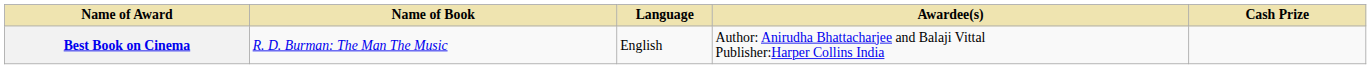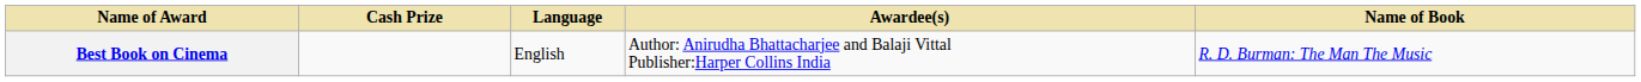 <table class="wikitable plainrowheaders" style="width:100%;">
 <tr style="background-color:#F4F4F4">
 <th scope="col" style="background-color:#EFE4B0;width:18%;">Name of Award</th>
-<th scope="col" style="background-color:#EFE4B0;width:27%;">Name of Book</th>
+<th scope="col" style="background-color:#EFE4B0;width:13%;">Cash Prize</th>
 <th scope="col" style="background-color:#EFE4B0;width:7%;">Language</th>
 <th scope="col" style="background-color:#EFE4B0;width:35%;">Awardee(s)</th>
-<th scope="col" style="background-color:#EFE4B0;width:13%;">Cash Prize</th>
+<th scope="col" style="background-color:#EFE4B0;width:27%;">Name of Book</th>
 </tr>
 <tr>
 <th scope="row"><a href='#'>Best Book on Cinema</a></th>
-<td><em><a href='#'>R. D. Burman: The Man The Music</a></em></td>
+<td></td>
 <td>English</td>
 <td>Author: <a href='#'>Anirudha Bhattacharjee</a> and Balaji Vittal<br>Publisher:<a href='#'>Harper Collins India</a></td>
-<td></td>
+<td><em><a href='#'>R. D. Burman: The Man The Music</a></em></td>
 </tr>
 </table>
